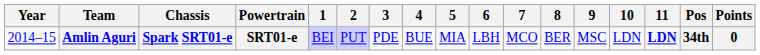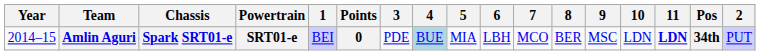 <table class="wikitable" style="text-align:center; font-size:85%">
 <tr>
 <th>Year</th>
 <th>Team</th>
 <th>Chassis</th>
 <th>Powertrain</th>
 <th>1</th>
-<th>2</th>
+<th>Points</th>
 <th>3</th>
 <th>4</th>
 <th>5</th>
 <th>6</th>
 <th>7</th>
 <th>8</th>
 <th>9</th>
 <th>10</th>
 <th>11</th>
 <th>Pos</th>
-<th>Points</th>
+<th>2</th>
 </tr>
 <tr>
 <td nowrap><a href='#'>2014–15</a></td>
 <th nowrap><a href='#'>Amlin Aguri</a></th>
 <th nowrap><a href='#'>Spark</a> <a href='#'>SRT01-e</a></th>
 <th>SRT01-e</th>
 <td style="background:#CFCFFF;"><a href='#'>BEI</a><br></td>
-<td style="background:#CFCFFF;"><a href='#'>PUT</a><br></td>
+<th>0</th>
 <td><a href='#'>PDE</a></td>
-<td><a href='#'>BUE</a></td>
+<td style="background: lightblue;"><a href='#'>BUE</a></td>
 <td><a href='#'>MIA</a></td>
 <td><a href='#'>LBH</a></td>
 <td><a href='#'>MCO</a></td>
 <td><a href='#'>BER</a></td>
 <td><a href='#'>MSC</a></td>
 <td><a href='#'>LDN</a></td>
 <td><strong><a href='#'>LDN</a></strong></td>
 <th>34th</th>
-<th>0</th>
+<td style="background:#CFCFFF;"><a href='#'>PUT</a><br></td>
 </tr>
 </table>
